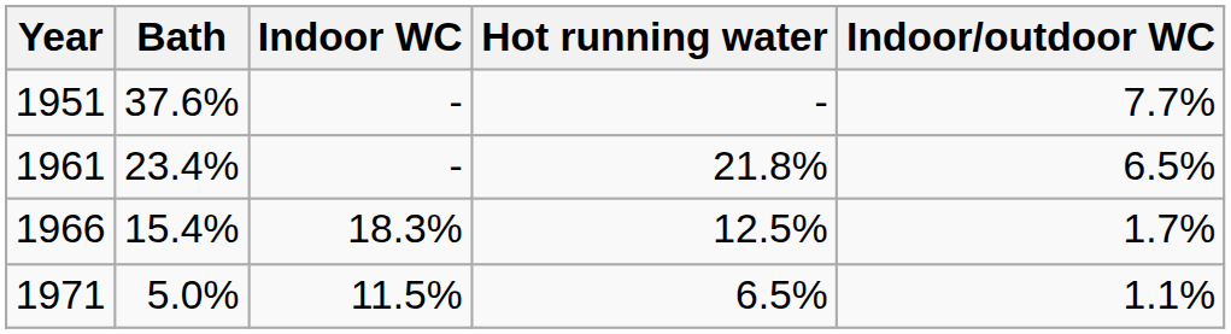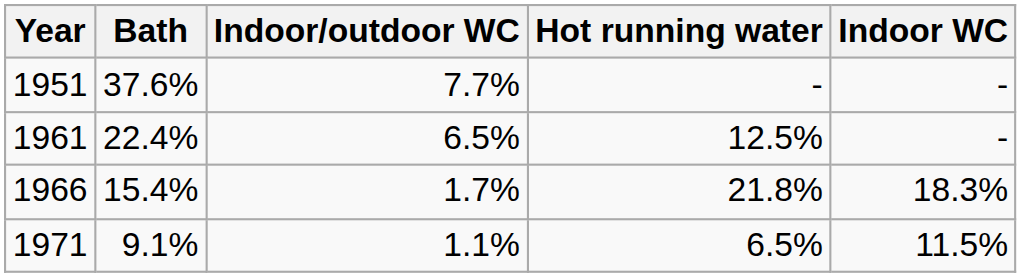 <table class="wikitable sortable" style="text-align: right">
 <tr>
 <th>Year</th>
 <th>Bath</th>
+<th>Indoor/outdoor WC</th>
+<th>Hot running water</th>
 <th>Indoor WC</th>
-<th>Hot running water</th>
-<th>Indoor/outdoor WC</th>
 </tr>
 <tr>
 <td>1951</td>
 <td>37.6%</td>
+<td>7.7%</td>
 <td>-</td>
 <td>-</td>
-<td>7.7%</td>
 </tr>
 <tr>
 <td>1961</td>
-<td>23.4%</td>
+<td>22.4%</td>
+<td>6.5%</td>
+<td>12.5%</td>
 <td>-</td>
-<td>21.8%</td>
-<td>6.5%</td>
 </tr>
 <tr>
 <td>1966</td>
 <td>15.4%</td>
+<td>1.7%</td>
+<td>21.8%</td>
 <td>18.3%</td>
-<td>12.5%</td>
-<td>1.7%</td>
 </tr>
 <tr>
 <td>1971</td>
-<td>5.0%</td>
+<td>9.1%</td>
+<td>1.1%</td>
+<td>6.5%</td>
 <td>11.5%</td>
-<td>6.5%</td>
-<td>1.1%</td>
 </tr>
 </table>
